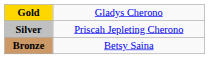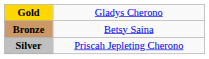 <table class="wikitable" style=" text-align:center; " width="35%">
 <tr>
 <td bgcolor="gold"><strong>Gold</strong></td>
 <td><a href='#'>Gladys Cherono</a><br>  <small><em></em></small></td>
 </tr>
 <tr>
+<td bgcolor="CC9966"><strong>Bronze</strong></td>
+<td><a href='#'>Betsy Saina</a><br>  <small><em></em></small></td>
+</tr>
+<tr>
 <td bgcolor="silver"><strong>Silver</strong></td>
 <td><a href='#'>Priscah Jepleting Cherono</a><br>  <small><em></em></small></td>
 </tr>
-<tr>
-<td bgcolor="CC9966"><strong>Bronze</strong></td>
-<td><a href='#'>Betsy Saina</a><br>  <small><em></em></small></td>
-</tr>
 </table>
